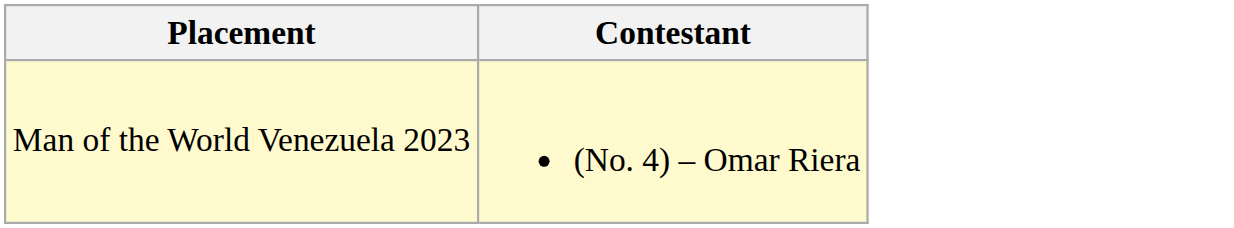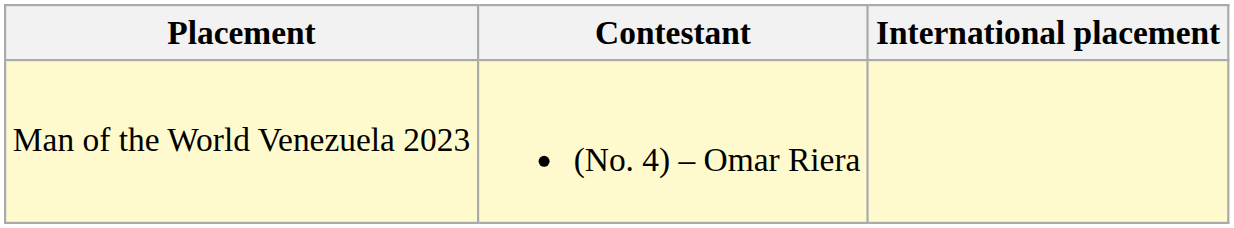 <table class="wikitable sortable" style="font-size: 95%;">
 <tr>
 <th>Placement</th>
 <th>Contestant</th>
+<th>International placement</th>
 </tr>
 <tr style="background:#FFFACD;">
 <td>Man of the World Venezuela 2023</td>
 <td><br><ul><li> (No. 4) – Omar Riera</li></ul></td>
+<td></td>
 </tr>
 </table>
